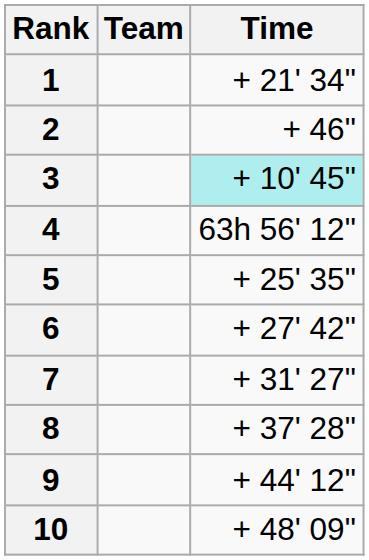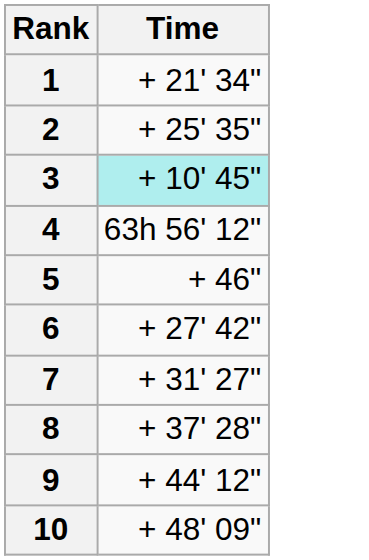 <table class="wikitable">
 <tr>
 <th scope="col">Rank</th>
-<th scope="col">Team</th>
 <th scope="col">Time</th>
 </tr>
 <tr>
 <th scope="row">1</th>
-<td> </td>
 <td style="text-align:right;">+ 21' 34"</td>
 </tr>
 <tr>
 <th scope="row">2</th>
-<td> </td>
-<td style="text-align:right;">+ 46"</td>
+<td style="text-align:right;">+ 25' 35"</td>
 </tr>
 <tr>
 <th scope="row">3</th>
-<td> </td>
 <td style="background: paleturquoise; text-align:right;">+ 10' 45"</td>
 </tr>
 <tr>
 <th scope="row">4</th>
-<td> </td>
 <td style="text-align:right;">63h 56' 12"</td>
 </tr>
 <tr>
 <th scope="row">5</th>
-<td> </td>
-<td style="text-align:right;">+ 25' 35"</td>
+<td style="text-align:right;">+ 46"</td>
 </tr>
 <tr>
 <th scope="row">6</th>
-<td> </td>
 <td style="text-align:right;">+ 27' 42"</td>
 </tr>
 <tr>
 <th scope="row">7</th>
-<td> </td>
 <td style="text-align:right;">+ 31' 27"</td>
 </tr>
 <tr>
 <th scope="row">8</th>
-<td> </td>
 <td style="text-align:right;">+ 37' 28"</td>
 </tr>
 <tr>
 <th scope="row">9</th>
-<td> </td>
 <td style="text-align:right;">+ 44' 12"</td>
 </tr>
 <tr>
 <th scope="row">10</th>
-<td> </td>
 <td style="text-align:right;">+ 48' 09"</td>
 </tr>
 </table>
